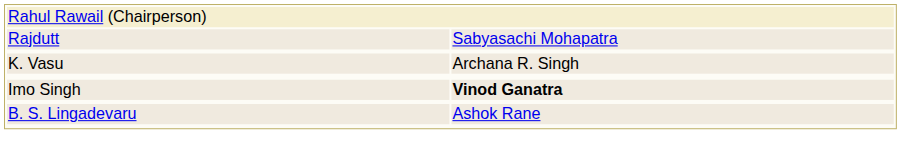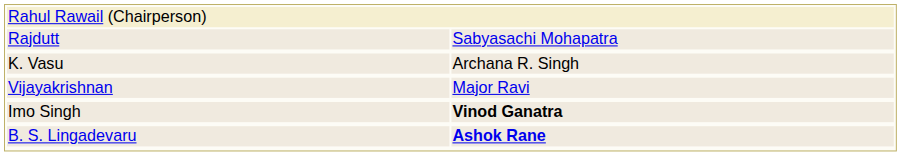 <table style="width:100%;border: 1px solid #BEB168;background-color:#FDFCF6;">
 <tr>
 <td colspan="2" style="background-color:#F5EFD0;"> <a href='#'>Rahul Rawail</a> (Chairperson)</td>
 </tr>
 <tr style="background-color:#F0EADF;">
 <td style="width:50%"> <a href='#'>Rajdutt</a></td>
 <td style="width:50%"> <a href='#'>Sabyasachi Mohapatra</a></td>
 </tr>
 <tr style="vertical-align:top;">
 </tr>
 <tr style="background-color:#F0EADF;">
 <td style="width:50%"> K. Vasu</td>
 <td style="width:50%"> Archana R. Singh</td>
 </tr>
 <tr style="vertical-align:top;">
 </tr>
+<tr style="background-color:#F0EADF;">
+<td style="width:50%"> <a href='#'>Vijayakrishnan</a></td>
+<td style="width:50%"> <a href='#'>Major Ravi</a></td>
+</tr>
 <tr style="vertical-align:top;">
 </tr>
 <tr style="background-color:#F0EADF;">
 <td style="width:50%"> Imo Singh</td>
 <td style="width:50%"><strong> Vinod Ganatra</strong></td>
 </tr>
 <tr style="vertical-align:top;">
 </tr>
 <tr style="background-color:#F0EADF;">
 <td style="width:50%"> <a href='#'>B. S. Lingadevaru</a></td>
-<td style="width:50%"> <a href='#'>Ashok Rane</a></td>
+<td style="width:50%"><strong> <a href='#'>Ashok Rane</a></strong></td>
 </tr>
 <tr style="vertical-align:top;">
 </tr>
 </table>
